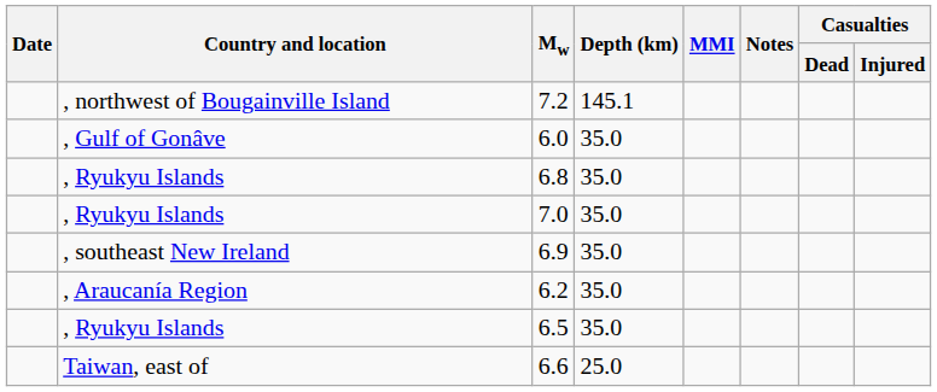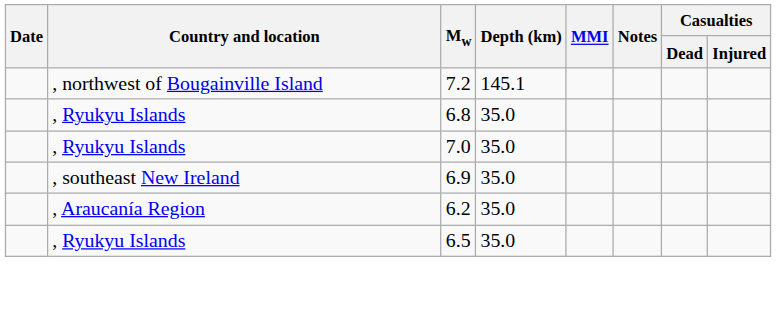 <table class="wikitable sortable sort-under" style="border:1px black; margin-left:1em;">
 <tr>
 <th rowspan="2"><small>Date</small></th>
 <th rowspan="2" style="width: 310px"><small>Country and location</small></th>
 <th rowspan="2"><small>M<sub>w</sub></small></th>
 <th rowspan="2"><small>Depth (km)</small></th>
 <th rowspan="2"><small><a href='#'>MMI</a></small></th>
 <th rowspan="2" class="unsortable"><small>Notes</small></th>
 <th colspan="2"><small>Casualties</small></th>
 </tr>
 <tr>
 <th><small>Dead</small></th>
 <th><small>Injured</small></th>
 </tr>
 <tr>
 <td></td>
 <td>, northwest of <a href='#'>Bougainville Island</a></td>
 <td>7.2</td>
 <td>145.1</td>
-<td></td>
-<td></td>
-<td></td>
-<td></td>
-</tr>
-<tr>
-<td></td>
-<td>, <a href='#'>Gulf of Gonâve</a></td>
-<td>6.0</td>
-<td>35.0</td>
 <td></td>
 <td></td>
 <td></td>
 <td></td>
 </tr>
 <tr>
 <td></td>
 <td>, <a href='#'>Ryukyu Islands</a></td>
 <td>6.8</td>
 <td>35.0</td>
 <td></td>
 <td></td>
 <td></td>
 <td></td>
 </tr>
 <tr>
 <td></td>
 <td>, <a href='#'>Ryukyu Islands</a></td>
 <td>7.0</td>
 <td>35.0</td>
 <td></td>
 <td></td>
 <td></td>
 <td></td>
 </tr>
 <tr>
 <td></td>
 <td>, southeast <a href='#'>New Ireland</a></td>
 <td>6.9</td>
 <td>35.0</td>
 <td></td>
 <td></td>
 <td></td>
 <td></td>
 </tr>
 <tr>
 <td></td>
 <td>, <a href='#'>Araucanía Region</a></td>
 <td>6.2</td>
 <td>35.0</td>
 <td></td>
 <td></td>
 <td></td>
 <td></td>
 </tr>
 <tr>
 <td></td>
 <td>, <a href='#'>Ryukyu Islands</a></td>
 <td>6.5</td>
 <td>35.0</td>
 <td></td>
 <td></td>
 <td></td>
 <td></td>
 </tr>
-<tr>
-<td></td>
-<td> <a href='#'>Taiwan</a>, east of</td>
-<td>6.6</td>
-<td>25.0</td>
-<td></td>
-<td></td>
-<td></td>
-<td></td>
-</tr>
 </table>
